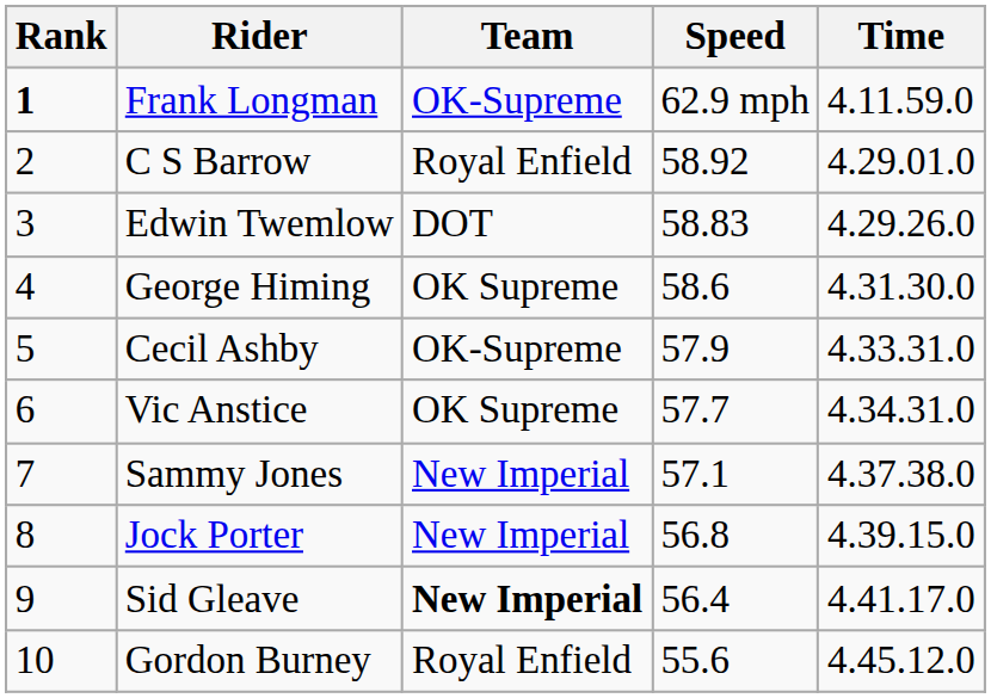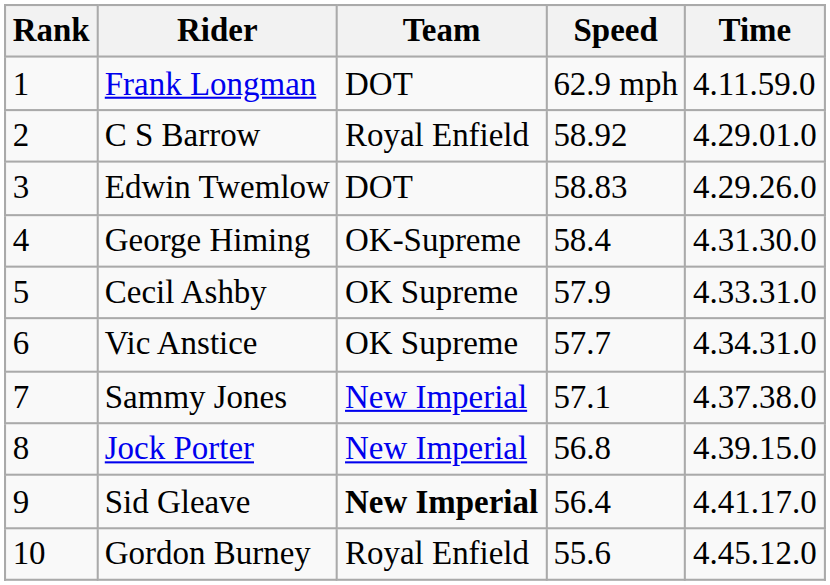 <table class="wikitable">
 <tr style="background:#efefef;">
 <th>Rank</th>
 <th>Rider</th>
 <th>Team</th>
 <th>Speed</th>
 <th>Time</th>
 </tr>
 <tr>
-<td><strong>1</strong></td>
+<td>1</td>
 <td> <a href='#'>Frank Longman</a></td>
-<td><a href='#'>OK-Supreme</a></td>
+<td>DOT</td>
 <td>62.9 mph</td>
 <td>4.11.59.0</td>
 </tr>
 <tr>
 <td>2</td>
 <td> C S Barrow</td>
 <td>Royal Enfield</td>
 <td>58.92</td>
 <td>4.29.01.0</td>
 </tr>
 <tr>
 <td>3</td>
 <td> Edwin Twemlow</td>
 <td>DOT</td>
 <td>58.83</td>
 <td>4.29.26.0</td>
 </tr>
 <tr>
 <td>4</td>
 <td> George Himing</td>
-<td>OK Supreme</td>
-<td>58.6</td>
+<td>OK-Supreme</td>
+<td>58.4</td>
 <td>4.31.30.0</td>
 </tr>
 <tr>
 <td>5</td>
 <td> Cecil Ashby</td>
-<td>OK-Supreme</td>
+<td>OK Supreme</td>
 <td>57.9</td>
 <td>4.33.31.0</td>
 </tr>
 <tr>
 <td>6</td>
 <td> Vic Anstice</td>
 <td>OK Supreme</td>
 <td>57.7</td>
 <td>4.34.31.0</td>
 </tr>
 <tr>
 <td>7</td>
 <td> Sammy Jones</td>
 <td><a href='#'>New Imperial</a></td>
 <td>57.1</td>
 <td>4.37.38.0</td>
 </tr>
 <tr>
 <td>8</td>
 <td> <a href='#'>Jock Porter</a></td>
 <td><a href='#'>New Imperial</a></td>
 <td>56.8</td>
 <td>4.39.15.0</td>
 </tr>
 <tr>
 <td>9</td>
 <td> Sid Gleave</td>
 <td><strong>New Imperial</strong></td>
 <td>56.4</td>
 <td>4.41.17.0</td>
 </tr>
 <tr>
 <td>10</td>
 <td> Gordon Burney</td>
 <td>Royal Enfield</td>
 <td>55.6</td>
 <td>4.45.12.0</td>
 </tr>
 </table>
